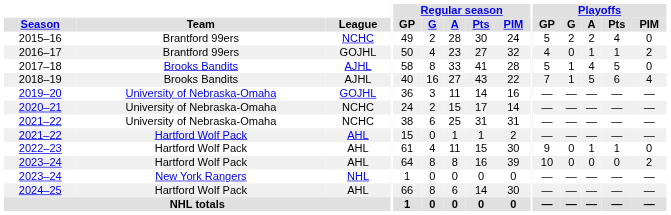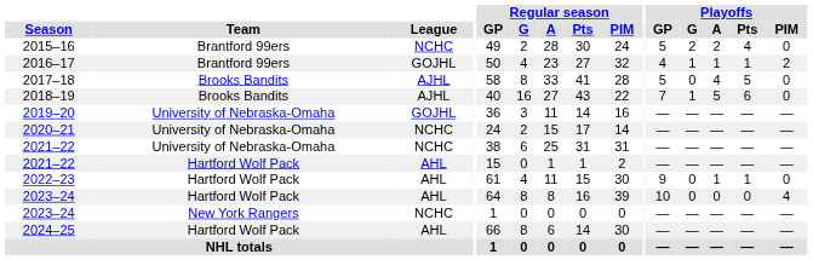 <table border="0" cellpadding="1" cellspacing="0" style="text-align:center; width:60em">
 <tr bgcolor="#e0e0e0">
 <th colspan="3" bgcolor="#ffffff"></th>
 <th rowspan="98" bgcolor="#ffffff"></th>
 <th colspan="5"><a href='#'>Regular season</a></th>
 <th rowspan="98" bgcolor="#ffffff"></th>
 <th colspan="5"><a href='#'>Playoffs</a></th>
 </tr>
 <tr bgcolor="#e0e0e0">
 <th><a href='#'>Season</a></th>
 <th>Team</th>
 <th>League</th>
 <th>GP</th>
 <th><a href='#'>G</a></th>
 <th><a href='#'>A</a></th>
 <th><a href='#'>Pts</a></th>
 <th><a href='#'>PIM</a></th>
 <th>GP</th>
 <th>G</th>
 <th>A</th>
 <th>Pts</th>
 <th>PIM</th>
 </tr>
 <tr>
 <td>2015–16</td>
 <td>Brantford 99ers</td>
 <td><a href='#'>NCHC</a></td>
 <td>49</td>
 <td>2</td>
 <td>28</td>
 <td>30</td>
 <td>24</td>
 <td>5</td>
 <td>2</td>
 <td>2</td>
 <td>4</td>
 <td>0</td>
 </tr>
 <tr bgcolor="#f0f0f0">
 <td>2016–17</td>
 <td>Brantford 99ers</td>
 <td>GOJHL</td>
 <td>50</td>
 <td>4</td>
 <td>23</td>
 <td>27</td>
 <td>32</td>
 <td>4</td>
-<td>0</td>
+<td>1</td>
 <td>1</td>
 <td>1</td>
 <td>2</td>
 </tr>
 <tr>
 <td>2017–18</td>
 <td><a href='#'>Brooks Bandits</a></td>
 <td><a href='#'>AJHL</a></td>
 <td>58</td>
 <td>8</td>
 <td>33</td>
 <td>41</td>
 <td>28</td>
 <td>5</td>
-<td>1</td>
+<td>0</td>
 <td>4</td>
 <td>5</td>
 <td>0</td>
 </tr>
 <tr bgcolor="#f0f0f0">
 <td>2018–19</td>
 <td>Brooks Bandits</td>
 <td>AJHL</td>
 <td>40</td>
 <td>16</td>
 <td>27</td>
 <td>43</td>
 <td>22</td>
 <td>7</td>
 <td>1</td>
 <td>5</td>
 <td>6</td>
-<td>4</td>
+<td>0</td>
 </tr>
 <tr>
 <td><a href='#'>2019–20</a></td>
 <td><a href='#'>University of Nebraska-Omaha</a></td>
 <td><a href='#'>GOJHL</a></td>
 <td>36</td>
 <td>3</td>
 <td>11</td>
 <td>14</td>
 <td>16</td>
 <td>—</td>
 <td>—</td>
 <td>—</td>
 <td>—</td>
 <td>—</td>
 </tr>
 <tr bgcolor="#f0f0f0">
 <td><a href='#'>2020–21</a></td>
 <td>University of Nebraska-Omaha</td>
 <td>NCHC</td>
 <td>24</td>
 <td>2</td>
 <td>15</td>
 <td>17</td>
 <td>14</td>
 <td>—</td>
 <td>—</td>
 <td>—</td>
 <td>—</td>
 <td>—</td>
 </tr>
 <tr>
 <td><a href='#'>2021–22</a></td>
 <td>University of Nebraska-Omaha</td>
 <td>NCHC</td>
 <td>38</td>
 <td>6</td>
 <td>25</td>
 <td>31</td>
 <td>31</td>
 <td>—</td>
 <td>—</td>
 <td>—</td>
 <td>—</td>
 <td>—</td>
 </tr>
 <tr bgcolor="#f0f0f0">
 <td><a href='#'>2021–22</a></td>
 <td><a href='#'>Hartford Wolf Pack</a></td>
 <td><a href='#'>AHL</a></td>
 <td>15</td>
 <td>0</td>
 <td>1</td>
 <td>1</td>
 <td>2</td>
 <td>—</td>
 <td>—</td>
 <td>—</td>
 <td>—</td>
 <td>—</td>
 </tr>
 <tr>
 <td><a href='#'>2022–23</a></td>
 <td>Hartford Wolf Pack</td>
 <td>AHL</td>
 <td>61</td>
 <td>4</td>
 <td>11</td>
 <td>15</td>
 <td>30</td>
 <td>9</td>
 <td>0</td>
 <td>1</td>
 <td>1</td>
 <td>0</td>
 </tr>
 <tr bgcolor="#f0f0f0">
 <td><a href='#'>2023–24</a></td>
 <td>Hartford Wolf Pack</td>
 <td>AHL</td>
 <td>64</td>
 <td>8</td>
 <td>8</td>
 <td>16</td>
 <td>39</td>
 <td>10</td>
 <td>0</td>
 <td>0</td>
 <td>0</td>
-<td>2</td>
+<td>4</td>
 </tr>
 <tr>
 <td><a href='#'>2023–24</a></td>
 <td><a href='#'>New York Rangers</a></td>
-<td><a href='#'>NHL</a></td>
+<td>NCHC</td>
 <td>1</td>
 <td>0</td>
 <td>0</td>
 <td>0</td>
 <td>0</td>
 <td>—</td>
 <td>—</td>
 <td>—</td>
 <td>—</td>
 <td>—</td>
 </tr>
 <tr bgcolor="#f0f0f0">
 <td><a href='#'>2024–25</a></td>
 <td>Hartford Wolf Pack</td>
 <td>AHL</td>
 <td>66</td>
 <td>8</td>
 <td>6</td>
 <td>14</td>
 <td>30</td>
 <td>—</td>
 <td>—</td>
 <td>—</td>
 <td>—</td>
 <td>—</td>
 </tr>
 <tr bgcolor="#e0e0e0">
 <th colspan="3">NHL totals</th>
 <th>1</th>
 <th>0</th>
 <th>0</th>
 <th>0</th>
 <th>0</th>
 <th>—</th>
 <th>—</th>
 <th>—</th>
 <th>—</th>
 <th>—</th>
 </tr>
 </table>
